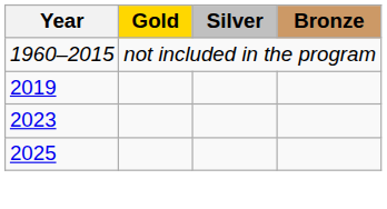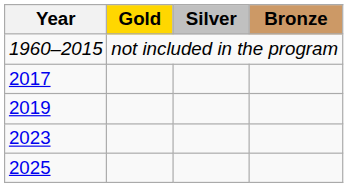 <table class="wikitable">
 <tr>
 <th>Year</th>
 <td align=center bgcolor=gold><strong>Gold</strong></td>
 <td align=center bgcolor=silver><strong>Silver</strong></td>
 <td align=center bgcolor=cc9966><strong>Bronze</strong></td>
 </tr>
 <tr>
 <td><em>1960–2015</em></td>
 <td colspan=3 align=center><em>not included in the program</em></td>
+</tr>
+<tr>
+<td><a href='#'>2017</a></td>
+<td></td>
+<td></td>
+<td></td>
 </tr>
 <tr>
 <td><a href='#'>2019</a></td>
 <td></td>
 <td></td>
 <td></td>
 </tr>
 <tr>
 <td><a href='#'>2023</a></td>
 <td></td>
 <td></td>
 <td></td>
 </tr>
 <tr>
 <td><a href='#'>2025</a></td>
 <td></td>
 <td></td>
 <td></td>
 </tr>
 </table>
